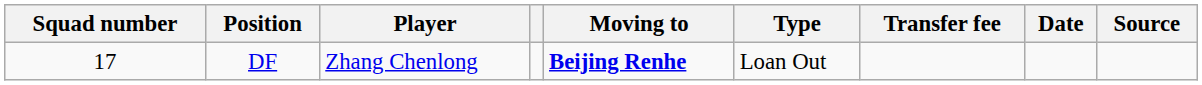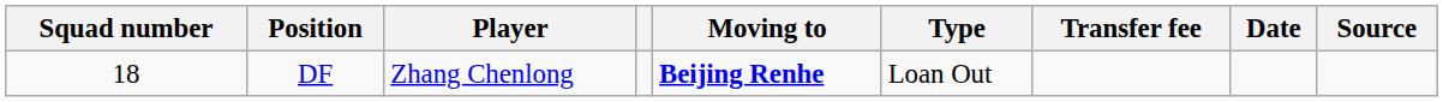 <table class="wikitable sortable" style="width:90%; text-align:left; font-size:95%;">
 <tr>
 <th>Squad number</th>
 <th>Position</th>
 <th>Player</th>
 <th></th>
 <th>Moving to</th>
 <th>Type</th>
 <th>Transfer fee</th>
 <th>Date</th>
 <th>Source</th>
 </tr>
 <tr>
-<td align=center>17</td>
+<td align=center>18</td>
 <td align=center><a href='#'>DF</a></td>
 <td align=left> <a href='#'>Zhang Chenlong</a></td>
 <td align=center></td>
 <td align=left><strong> <a href='#'>Beijing Renhe</a></strong></td>
 <td>Loan Out</td>
 <td></td>
 <td></td>
 <td align=center></td>
 </tr>
 </table>
